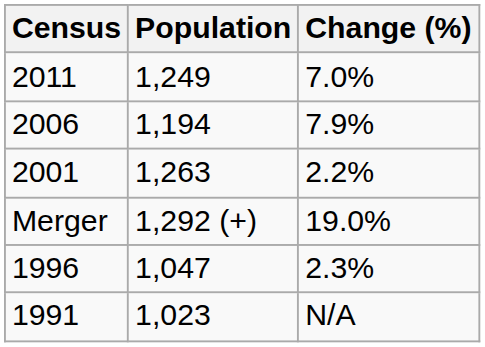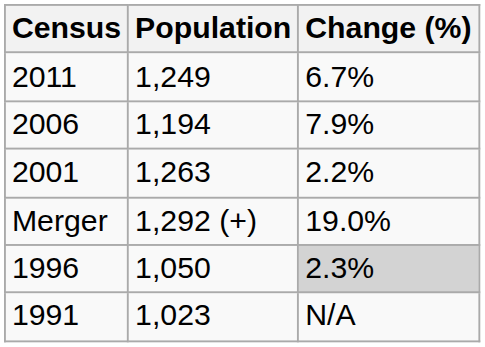 <table class="wikitable">
 <tr>
 <th>Census</th>
 <th>Population</th>
 <th>Change (%)</th>
 </tr>
 <tr>
 <td>2011</td>
 <td>1,249</td>
-<td> 7.0%</td>
+<td> 6.7%</td>
 </tr>
 <tr>
 <td>2006</td>
 <td>1,194</td>
 <td> 7.9%</td>
 </tr>
 <tr>
 <td>2001</td>
 <td>1,263</td>
 <td> 2.2%</td>
 </tr>
 <tr>
 <td>Merger</td>
 <td>1,292 (+)</td>
 <td> 19.0%</td>
 </tr>
 <tr>
 <td>1996</td>
-<td>1,047</td>
-<td> 2.3%</td>
+<td>1,050</td>
+<td style="background: lightgrey;"> 2.3%</td>
 </tr>
 <tr>
 <td>1991</td>
 <td>1,023</td>
 <td>N/A</td>
 </tr>
 </table>
